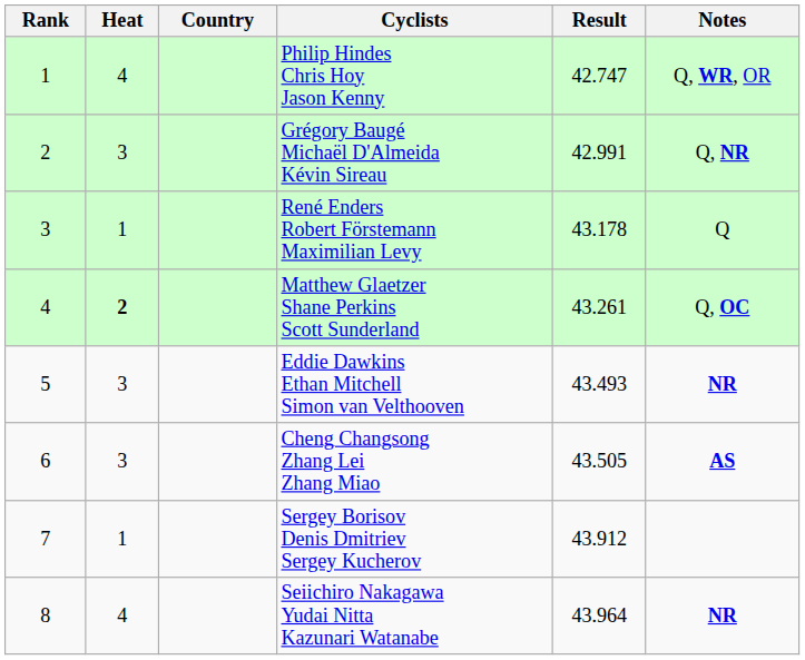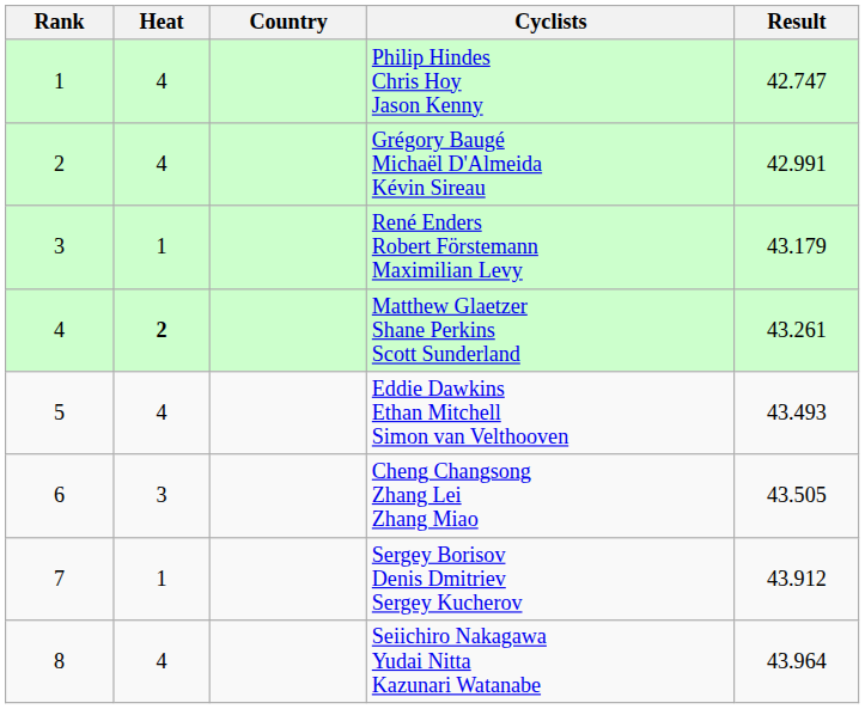 <table class="wikitable sortable" width=50% style="text-align:center;">
 <tr>
 <th>Rank</th>
 <th>Heat</th>
 <th>Country</th>
 <th class="unsortable">Cyclists</th>
 <th>Result</th>
-<th class="unsortable">Notes</th>
 </tr>
 <tr bgcolor=ccffcc>
 <td>1</td>
 <td>4</td>
 <td align="left"></td>
 <td align="left"><a href='#'>Philip Hindes</a><br><a href='#'>Chris Hoy</a><br><a href='#'>Jason Kenny</a></td>
 <td>42.747</td>
-<td>Q, <strong><a href='#'>WR</a></strong>, <a href='#'>OR</a></td>
 </tr>
 <tr bgcolor=ccffcc>
 <td>2</td>
-<td>3</td>
+<td>4</td>
 <td align="left"></td>
 <td align="left"><a href='#'>Grégory Baugé</a><br><a href='#'>Michaël D'Almeida</a><br><a href='#'>Kévin Sireau</a></td>
 <td>42.991</td>
-<td>Q, <strong><a href='#'>NR</a></strong></td>
 </tr>
 <tr bgcolor=ccffcc>
 <td>3</td>
 <td>1</td>
 <td align="left"></td>
 <td align="left"><a href='#'>René Enders</a><br><a href='#'>Robert Förstemann</a><br><a href='#'>Maximilian Levy</a></td>
-<td>43.178</td>
-<td>Q</td>
+<td>43.179</td>
 </tr>
 <tr bgcolor=ccffcc>
 <td>4</td>
 <td><strong>2</strong></td>
 <td align="left"></td>
 <td align="left"><a href='#'>Matthew Glaetzer</a><br><a href='#'>Shane Perkins</a><br><a href='#'>Scott Sunderland</a></td>
 <td>43.261</td>
-<td>Q, <strong><a href='#'>OC</a></strong></td>
 </tr>
 <tr>
 <td>5</td>
-<td>3</td>
+<td>4</td>
 <td align="left"></td>
 <td align="left"><a href='#'>Eddie Dawkins</a><br><a href='#'>Ethan Mitchell</a><br><a href='#'>Simon van Velthooven</a></td>
 <td>43.493</td>
-<td><strong><a href='#'>NR</a></strong></td>
 </tr>
 <tr>
 <td>6</td>
 <td>3</td>
 <td align="left"></td>
 <td align="left"><a href='#'>Cheng Changsong</a><br><a href='#'>Zhang Lei</a><br><a href='#'>Zhang Miao</a></td>
 <td>43.505</td>
-<td><strong><a href='#'>AS</a></strong></td>
 </tr>
 <tr>
 <td>7</td>
 <td>1</td>
 <td align="left"></td>
 <td align="left"><a href='#'>Sergey Borisov</a><br><a href='#'>Denis Dmitriev</a><br><a href='#'>Sergey Kucherov</a></td>
 <td>43.912</td>
-<td></td>
 </tr>
 <tr>
 <td>8</td>
 <td>4</td>
 <td align="left"></td>
 <td align="left"><a href='#'>Seiichiro Nakagawa</a><br><a href='#'>Yudai Nitta</a><br><a href='#'>Kazunari Watanabe</a></td>
 <td>43.964</td>
-<td><strong><a href='#'>NR</a></strong></td>
 </tr>
 </table>
